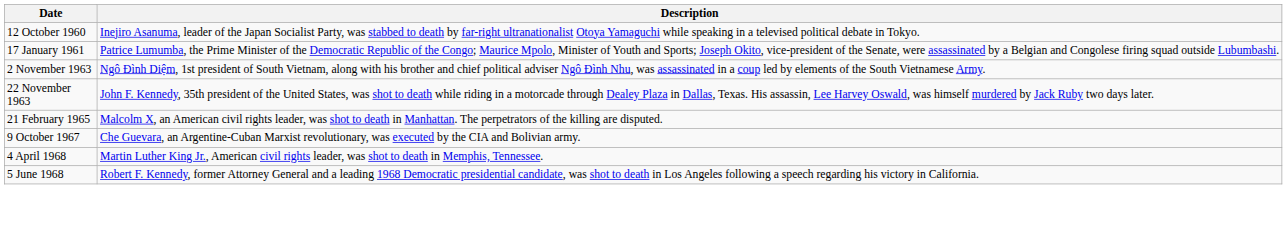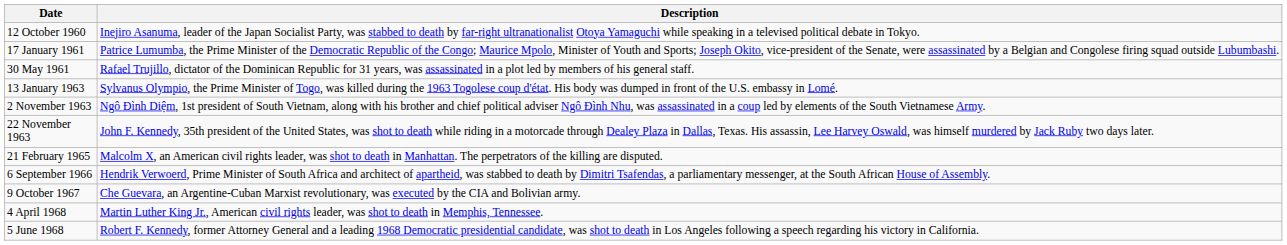 <table class="wikitable sortable mw-collapsible">
 <tr>
 <th style="width:120px;">Date</th>
 <th>Description</th>
 </tr>
 <tr>
 <td>12 October 1960</td>
 <td><a href='#'>Inejiro Asanuma</a>, leader of the Japan Socialist Party, was <a href='#'>stabbed to death</a> by <a href='#'>far-right ultranationalist</a> <a href='#'>Otoya Yamaguchi</a> while speaking in a televised political debate in Tokyo.</td>
 </tr>
 <tr>
 <td>17 January 1961</td>
 <td><a href='#'>Patrice Lumumba</a>, the Prime Minister of the <a href='#'>Democratic Republic of the Congo</a>; <a href='#'>Maurice Mpolo</a>, Minister of Youth and Sports; <a href='#'>Joseph Okito</a>, vice-president of the Senate, were <a href='#'>assassinated</a> by a Belgian and Congolese firing squad outside <a href='#'>Lubumbashi</a>.</td>
 </tr>
 <tr>
+<td>30 May 1961</td>
+<td><a href='#'>Rafael Trujillo</a>, dictator of the Dominican Republic for 31 years, was <a href='#'>assassinated</a> in a plot led by members of his general staff.</td>
+</tr>
+<tr>
+<td>13 January 1963</td>
+<td><a href='#'>Sylvanus Olympio</a>, the Prime Minister of <a href='#'>Togo</a>, was killed during the <a href='#'>1963 Togolese coup d'état</a>. His body was dumped in front of the U.S. embassy in <a href='#'>Lomé</a>.</td>
+</tr>
+<tr>
 <td>2 November 1963</td>
 <td><a href='#'>Ngô Đình Diệm</a>, 1st president of South Vietnam, along with his brother and chief political adviser <a href='#'>Ngô Đình Nhu</a>, was <a href='#'>assassinated</a> in a <a href='#'>coup</a> led by elements of the South Vietnamese <a href='#'>Army</a>.</td>
 </tr>
 <tr>
 <td>22 November 1963</td>
 <td><a href='#'>John F. Kennedy</a>, 35th president of the United States, was <a href='#'>shot to death</a> while riding in a motorcade through <a href='#'>Dealey Plaza</a> in <a href='#'>Dallas</a>, Texas. His assassin, <a href='#'>Lee Harvey Oswald</a>, was himself <a href='#'>murdered</a> by <a href='#'>Jack Ruby</a> two days later.</td>
 </tr>
 <tr>
 <td>21 February 1965</td>
 <td><a href='#'>Malcolm X</a>, an American civil rights leader, was <a href='#'>shot to death</a> in <a href='#'>Manhattan</a>. The perpetrators of the killing are disputed.</td>
+</tr>
+<tr>
+<td>6 September 1966</td>
+<td><a href='#'>Hendrik Verwoerd</a>, Prime Minister of South Africa and architect of <a href='#'>apartheid</a>, was stabbed to death by <a href='#'>Dimitri Tsafendas</a>, a parliamentary messenger, at the South African <a href='#'>House of Assembly</a>.</td>
 </tr>
 <tr>
 <td>9 October 1967</td>
 <td><a href='#'>Che Guevara</a>, an Argentine-Cuban Marxist revolutionary, was <a href='#'>executed</a> by the CIA and Bolivian army.</td>
 </tr>
 <tr>
 <td>4 April 1968</td>
 <td><a href='#'>Martin Luther King Jr.</a>, American <a href='#'>civil rights</a> leader, was <a href='#'>shot to death</a> in <a href='#'>Memphis, Tennessee</a>.</td>
 </tr>
 <tr>
 <td>5 June 1968</td>
 <td><a href='#'>Robert F. Kennedy</a>, former Attorney General and a leading <a href='#'>1968 Democratic presidential candidate</a>, was <a href='#'>shot to death</a> in Los Angeles following a speech regarding his victory in California.</td>
 </tr>
 </table>
